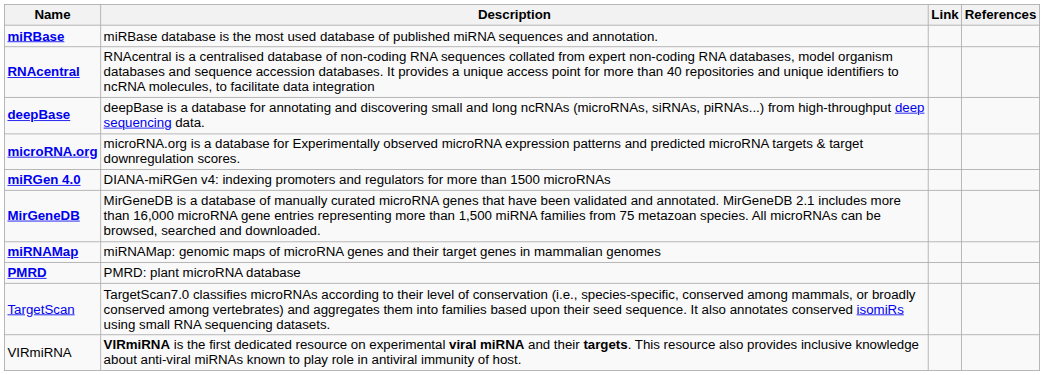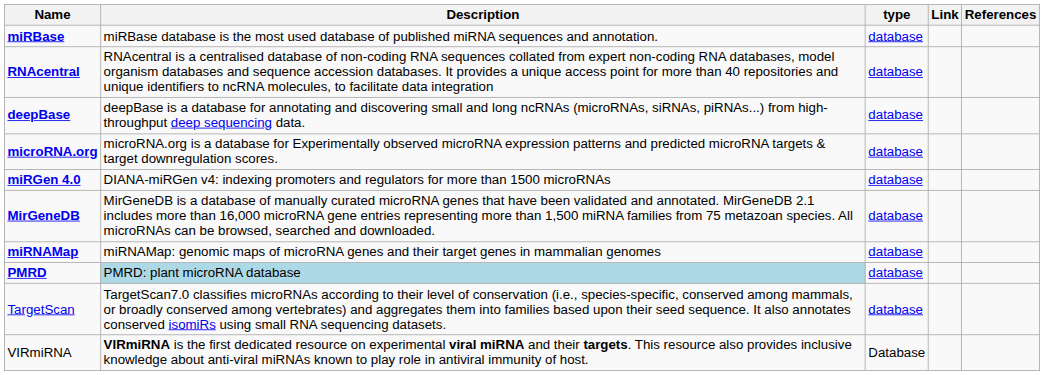 <table class="wikitable">
 <tr>
 <th>Name</th>
 <th>Description</th>
+<th>type</th>
 <th>Link</th>
 <th>References</th>
 </tr>
 <tr>
 <td><strong><a href='#'>miRBase</a></strong></td>
 <td>miRBase database is the most used database of published miRNA sequences and annotation.</td>
+<td><a href='#'>database</a></td>
 <td></td>
 <td></td>
 </tr>
 <tr>
 <td><strong><a href='#'>RNAcentral</a></strong></td>
 <td>RNAcentral is a centralised database of non‐coding RNA sequences collated from expert non‐coding RNA databases, model organism databases and sequence accession databases. It provides a unique access point for more than 40 repositories and unique identifiers to ncRNA molecules, to facilitate data integration</td>
+<td><a href='#'>database</a></td>
 <td></td>
 <td></td>
 </tr>
 <tr>
 <td><strong><a href='#'>deepBase</a></strong></td>
 <td>deepBase is a database for annotating and discovering small and long ncRNAs (microRNAs, siRNAs, piRNAs...) from high-throughput <a href='#'>deep sequencing</a> data.</td>
+<td><a href='#'>database</a></td>
 <td></td>
 <td></td>
 </tr>
 <tr>
 <td><strong><a href='#'>microRNA.org</a></strong></td>
 <td>microRNA.org is a database for Experimentally observed microRNA expression patterns and predicted microRNA targets & target downregulation scores.</td>
+<td><a href='#'>database</a></td>
 <td></td>
 <td></td>
 </tr>
 <tr>
 <td><strong><a href='#'>miRGen 4.0</a></strong></td>
 <td>DIANA-miRGen v4: indexing promoters and regulators for more than 1500 microRNAs</td>
+<td><a href='#'>database</a></td>
 <td></td>
 <td></td>
 </tr>
 <tr>
 <td><strong><a href='#'>MirGeneDB</a></strong></td>
 <td>MirGeneDB is a database of manually curated microRNA genes that have been validated and annotated. MirGeneDB 2.1 includes more than 16,000 microRNA gene entries representing more than 1,500 miRNA families from 75 metazoan species. All microRNAs can be browsed, searched and downloaded.</td>
+<td><a href='#'>database</a></td>
 <td></td>
 <td></td>
 </tr>
 <tr>
 <td><strong><a href='#'>miRNAMap</a></strong></td>
 <td>miRNAMap: genomic maps of microRNA genes and their target genes in mammalian genomes</td>
+<td><a href='#'>database</a></td>
 <td></td>
 <td></td>
 </tr>
 <tr>
 <td><strong><a href='#'>PMRD</a></strong></td>
-<td>PMRD: plant microRNA database</td>
+<td style="background: lightblue;">PMRD: plant microRNA database</td>
+<td><a href='#'>database</a></td>
 <td></td>
 <td></td>
 </tr>
 <tr>
 <td><a href='#'>TargetScan</a></td>
 <td>TargetScan7.0 classifies microRNAs according to their level of conservation (i.e., species-specific, conserved among mammals, or broadly conserved among vertebrates) and aggregates them into families based upon their seed sequence. It also annotates conserved <a href='#'>isomiRs</a> using small RNA sequencing datasets.</td>
+<td><a href='#'>database</a></td>
 <td></td>
 <td></td>
 </tr>
 <tr>
 <td>VIRmiRNA</td>
 <td><strong>VIRmiRNA</strong> is the first dedicated resource on experimental <strong>viral miRNA</strong> and their <strong>targets</strong>. This resource also provides inclusive knowledge about anti-viral miRNAs known to play role in antiviral immunity of host.</td>
+<td>Database</td>
 <td></td>
 <td></td>
 </tr>
 </table>
